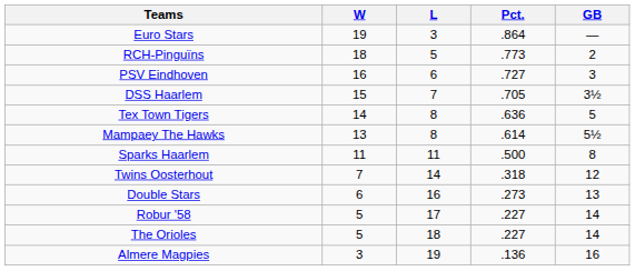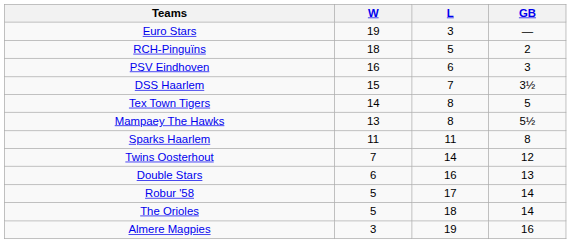 <table class="wikitable" width="50%" style="text-align:center;">
 <tr>
 <th width="30%">Teams</th>
 <th width="7%"><a href='#'>W</a></th>
 <th width="7%"><a href='#'>L</a></th>
-<th width="8%"><a href='#'>Pct.</a></th>
 <th width="7%"><a href='#'>GB</a></th>
 </tr>
 <tr>
 <td><a href='#'>Euro Stars</a></td>
 <td>19</td>
 <td>3</td>
-<td>.864</td>
 <td>—</td>
 </tr>
 <tr>
 <td><a href='#'>RCH-Pinguïns</a></td>
 <td>18</td>
 <td>5</td>
-<td>.773</td>
 <td>2</td>
 </tr>
 <tr>
 <td><a href='#'>PSV Eindhoven</a></td>
 <td>16</td>
 <td>6</td>
-<td>.727</td>
 <td>3</td>
 </tr>
 <tr>
 <td><a href='#'>DSS Haarlem</a></td>
 <td>15</td>
 <td>7</td>
-<td>.705</td>
 <td>3½</td>
 </tr>
 <tr>
 <td><a href='#'>Tex Town Tigers</a></td>
 <td>14</td>
 <td>8</td>
-<td>.636</td>
 <td>5</td>
 </tr>
 <tr>
 <td><a href='#'>Mampaey The Hawks</a></td>
 <td>13</td>
 <td>8</td>
-<td>.614</td>
 <td>5½</td>
 </tr>
 <tr>
 <td><a href='#'>Sparks Haarlem</a></td>
 <td>11</td>
 <td>11</td>
-<td>.500</td>
 <td>8</td>
 </tr>
 <tr>
 <td><a href='#'>Twins Oosterhout</a></td>
 <td>7</td>
 <td>14</td>
-<td>.318</td>
 <td>12</td>
 </tr>
 <tr>
 <td><a href='#'>Double Stars</a></td>
 <td>6</td>
 <td>16</td>
-<td>.273</td>
 <td>13</td>
 </tr>
 <tr>
 <td><a href='#'>Robur '58</a></td>
 <td>5</td>
 <td>17</td>
-<td>.227</td>
 <td>14</td>
 </tr>
 <tr>
 <td><a href='#'>The Orioles</a></td>
 <td>5</td>
 <td>18</td>
-<td>.227</td>
 <td>14</td>
 </tr>
 <tr>
 <td><a href='#'>Almere Magpies</a></td>
 <td>3</td>
 <td>19</td>
-<td>.136</td>
 <td>16</td>
 </tr>
 </table>
